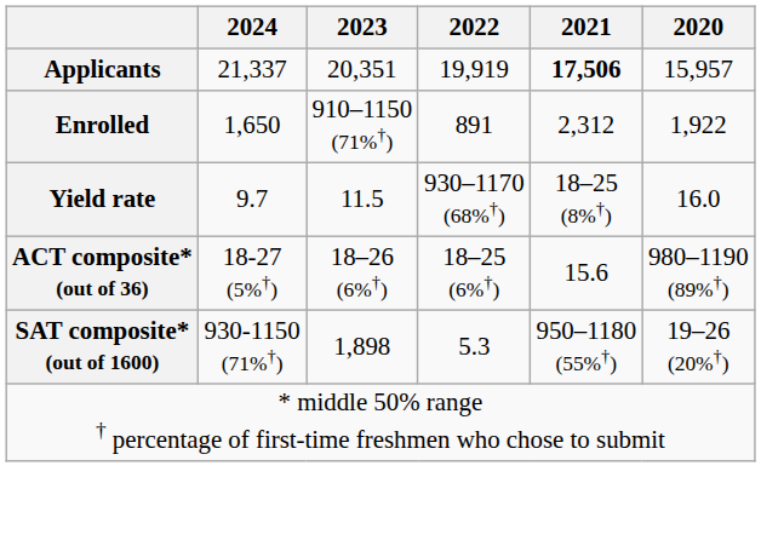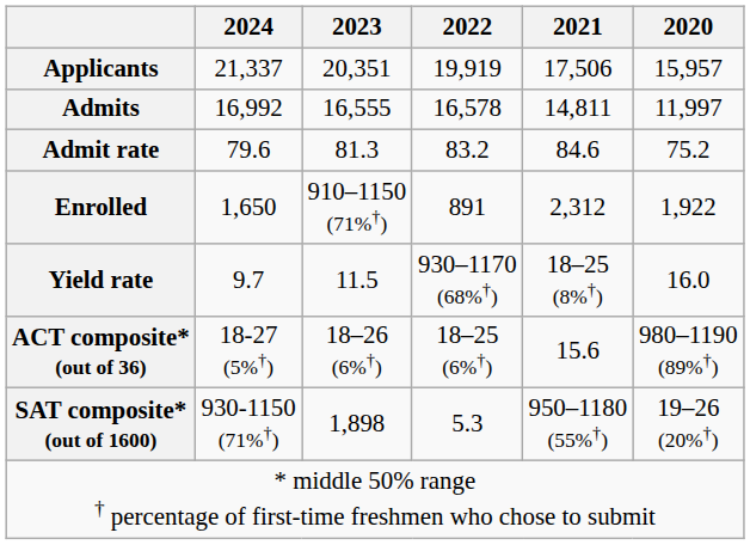 <table class="wikitable" style="text-align:center; float:left; font-size:90%; margin:10px">
 <tr>
 <th></th>
 <th>2024</th>
 <th>2023</th>
 <th>2022</th>
 <th>2021</th>
 <th>2020</th>
 </tr>
 <tr>
 <th>Applicants</th>
 <td>21,337</td>
 <td>20,351</td>
 <td>19,919</td>
-<td><strong>17,506</strong></td>
+<td>17,506</td>
 <td>15,957</td>
+</tr>
+<tr>
+<th>Admits</th>
+<td>16,992</td>
+<td>16,555</td>
+<td>16,578</td>
+<td>14,811</td>
+<td>11,997</td>
+</tr>
+<tr>
+<th>Admit rate</th>
+<td>79.6</td>
+<td>81.3</td>
+<td>83.2</td>
+<td>84.6</td>
+<td>75.2</td>
 </tr>
 <tr>
 <th>Enrolled</th>
 <td>1,650</td>
 <td>910–1150<br><small>(71%<sup>†</sup>)</small></td>
 <td>891</td>
 <td>2,312</td>
 <td>1,922</td>
 </tr>
 <tr>
 <th>Yield rate</th>
 <td>9.7</td>
 <td>11.5</td>
 <td>930–1170<br><small>(68%<sup>†</sup>)</small></td>
 <td>18–25<br><small>(8%<sup>†</sup>)</small></td>
 <td>16.0</td>
 </tr>
 <tr>
 <th>ACT composite*<br><small>(out of 36)</small></th>
 <td>18-27<br><small>(5%<sup>†</sup>)</small></td>
 <td>18–26<br><small>(6%<sup>†</sup>)</small></td>
 <td>18–25<br><small>(6%<sup>†</sup>)</small></td>
 <td>15.6</td>
 <td>980–1190<br><small>(89%<sup>†</sup>)</small></td>
 </tr>
 <tr>
 <th>SAT composite*<br><small>(out of 1600)</small></th>
 <td>930-1150<br><small>(71%<sup>†</sup>)</small></td>
 <td>1,898</td>
 <td>5.3</td>
 <td>950–1180<br><small>(55%<sup>†</sup>)</small></td>
 <td>19–26<br><small>(20%<sup>†</sup>)</small></td>
 </tr>
 <tr>
 <td colspan="6">* middle 50% range<br> <sup>†</sup> percentage of first-time freshmen who chose to submit</td>
 </tr>
 </table>
